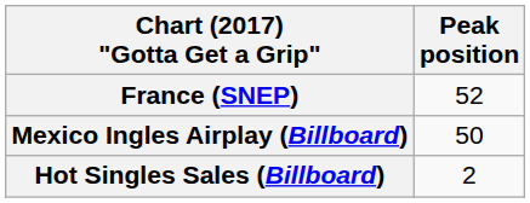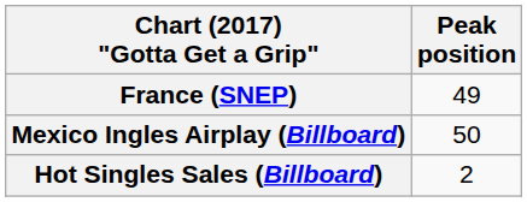 <table class="wikitable sortable plainrowheaders" style="text-align:center">
 <tr>
 <th scope="col">Chart (2017)<br>"Gotta Get a Grip"</th>
 <th scope="col">Peak<br> position</th>
 </tr>
 <tr>
 <th scope="row">France (<a href='#'>SNEP</a>)</th>
-<td>52</td>
+<td>49</td>
 </tr>
 <tr>
 <th scope="row">Mexico Ingles Airplay (<em><a href='#'>Billboard</a></em>)</th>
 <td>50</td>
 </tr>
 <tr>
 <th scope="row">Hot Singles Sales (<em><a href='#'>Billboard</a></em>)</th>
 <td>2</td>
 </tr>
 </table>
